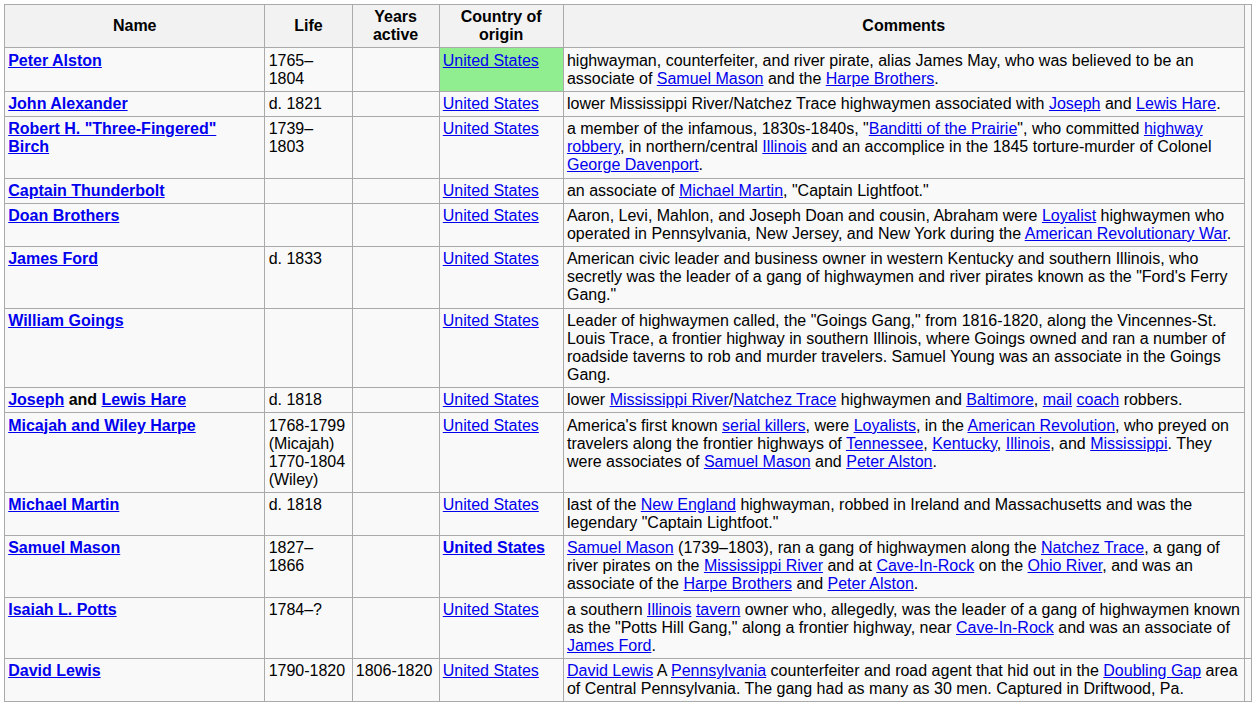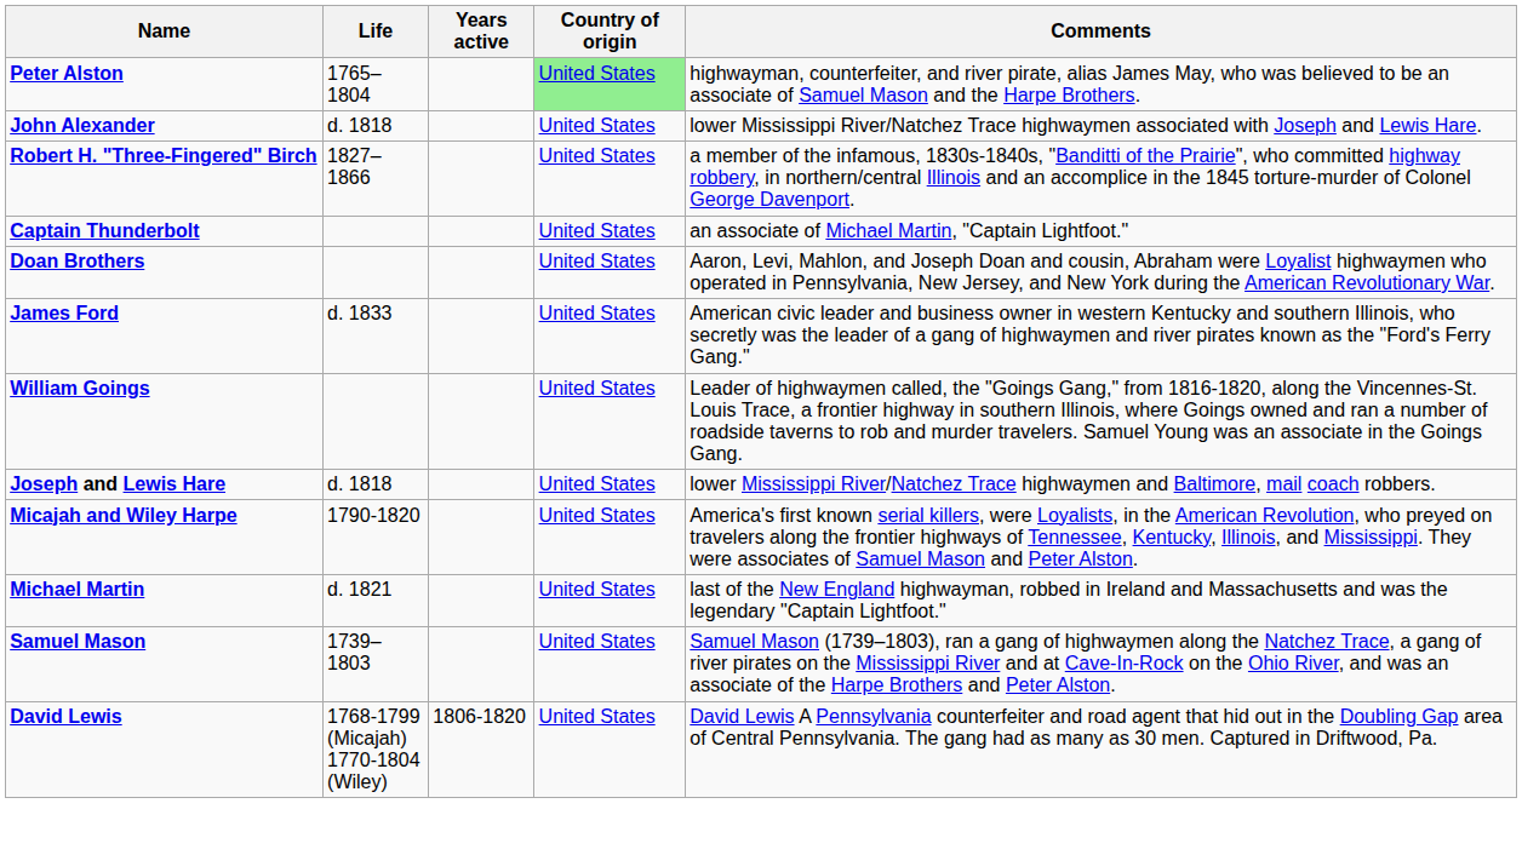 <table class="sortable wikitable">
 <tr>
 <th style="width:21%;">Name</th>
 <th style="width:7%;">Life</th>
 <th style="width:7%;">Years active</th>
 <th style="width:10%;">Country of origin</th>
 <th style="width:55%;">Comments</th>
 </tr>
 <tr valign="top">
 <td><strong><a href='#'>Peter Alston</a></strong></td>
 <td>1765–1804</td>
 <td></td>
 <td style="background: lightgreen;"><a href='#'>United States</a></td>
 <td>highwayman, counterfeiter, and river pirate, alias James May, who was believed to be an associate of <a href='#'>Samuel Mason</a> and the <a href='#'>Harpe Brothers</a>.</td>
 </tr>
 <tr valign="top">
 <td><strong><a href='#'>John Alexander</a></strong></td>
-<td>d. 1821</td>
+<td>d. 1818</td>
 <td></td>
 <td><a href='#'>United States</a></td>
 <td>lower Mississippi River/Natchez Trace highwaymen associated with <a href='#'>Joseph</a> and <a href='#'>Lewis Hare</a>.</td>
 </tr>
 <tr valign="top">
 <td><strong><a href='#'>Robert H. "Three-Fingered" Birch</a></strong></td>
-<td>1739–1803</td>
+<td>1827–1866</td>
 <td></td>
 <td><a href='#'>United States</a></td>
 <td>a member of the infamous, 1830s-1840s, "<a href='#'>Banditti of the Prairie</a>", who committed <a href='#'>highway robbery</a>, in northern/central <a href='#'>Illinois</a> and an accomplice in the 1845 torture-murder of Colonel <a href='#'>George Davenport</a>.</td>
 </tr>
 <tr valign="top">
 <td><strong><a href='#'>Captain Thunderbolt</a></strong></td>
 <td></td>
 <td></td>
 <td><a href='#'>United States</a></td>
 <td>an associate of <a href='#'>Michael Martin</a>, "Captain Lightfoot."</td>
 </tr>
 <tr valign="top">
 <td><strong><a href='#'>Doan Brothers</a></strong></td>
 <td></td>
 <td></td>
 <td><a href='#'>United States</a></td>
 <td>Aaron, Levi, Mahlon, and Joseph Doan and cousin, Abraham were <a href='#'>Loyalist</a> highwaymen who operated in Pennsylvania, New Jersey, and New York during the <a href='#'>American Revolutionary War</a>.</td>
 </tr>
 <tr valign="top">
 <td><strong><a href='#'>James Ford</a></strong></td>
 <td>d. 1833</td>
 <td></td>
 <td><a href='#'>United States</a></td>
 <td>American civic leader and business owner in western Kentucky and southern Illinois, who secretly was the leader of a gang of highwaymen and river pirates known as the "Ford's Ferry Gang."</td>
 </tr>
 <tr valign="top">
 <td><strong><a href='#'>William Goings</a></strong></td>
 <td></td>
 <td></td>
 <td><a href='#'>United States</a></td>
 <td>Leader of highwaymen called, the "Goings Gang," from 1816-1820, along the Vincennes-St. Louis Trace, a frontier highway in southern Illinois, where Goings owned and ran a number of roadside taverns to rob and murder travelers. Samuel Young was an associate in the Goings Gang.</td>
 </tr>
 <tr valign="top">
 <td><strong><a href='#'>Joseph</a> and <a href='#'>Lewis Hare</a></strong></td>
 <td>d. 1818</td>
 <td></td>
 <td><a href='#'>United States</a></td>
 <td>lower <a href='#'>Mississippi River</a>/<a href='#'>Natchez Trace</a> highwaymen and <a href='#'>Baltimore</a>, <a href='#'>mail</a> <a href='#'>coach</a> robbers.</td>
 </tr>
 <tr valign="top">
 <td><strong><a href='#'>Micajah and Wiley Harpe</a></strong></td>
-<td>1768-1799 (Micajah)<br>1770-1804 (Wiley)</td>
+<td>1790-1820</td>
 <td></td>
 <td><a href='#'>United States</a></td>
 <td>America's first known <a href='#'>serial killers</a>, were <a href='#'>Loyalists</a>, in the <a href='#'>American Revolution</a>, who preyed on travelers along the frontier highways of <a href='#'>Tennessee</a>, <a href='#'>Kentucky</a>, <a href='#'>Illinois</a>, and <a href='#'>Mississippi</a>.  They were associates of <a href='#'>Samuel Mason</a> and <a href='#'>Peter Alston</a>.</td>
 </tr>
 <tr valign="top">
 <td><strong><a href='#'>Michael Martin</a></strong></td>
-<td>d. 1818</td>
+<td>d. 1821</td>
 <td></td>
 <td><a href='#'>United States</a></td>
 <td>last of the <a href='#'>New England</a> highwayman, robbed in Ireland and Massachusetts and was the legendary "Captain Lightfoot."</td>
 </tr>
 <tr valign="top">
 <td><strong><a href='#'>Samuel Mason</a></strong></td>
-<td>1827–1866</td>
+<td>1739–1803</td>
 <td></td>
-<td><strong><a href='#'>United States</a></strong></td>
+<td><a href='#'>United States</a></td>
 <td><a href='#'>Samuel Mason</a> (1739–1803), ran a gang of highwaymen along the <a href='#'>Natchez Trace</a>, a gang of river pirates on the <a href='#'>Mississippi River</a> and at <a href='#'>Cave-In-Rock</a> on the <a href='#'>Ohio River</a>, and was an associate of the <a href='#'>Harpe Brothers</a> and <a href='#'>Peter Alston</a>.</td>
 </tr>
 <tr valign="top">
-<td><strong><a href='#'>Isaiah L. Potts</a></strong></td>
-<td>1784–?</td>
-<td></td>
-<td><a href='#'>United States</a></td>
-<td>a southern <a href='#'>Illinois</a> <a href='#'>tavern</a> owner who, allegedly, was the leader of a gang of highwaymen known as the "Potts Hill Gang," along a frontier highway, near <a href='#'>Cave-In-Rock</a> and was an associate of <a href='#'>James Ford</a>.</td>
-<td></td>
-</tr>
-<tr valign="top">
 <td><strong><a href='#'>David Lewis</a></strong></td>
-<td>1790-1820</td>
+<td>1768-1799 (Micajah)<br>1770-1804 (Wiley)</td>
 <td>1806-1820</td>
 <td><a href='#'>United States</a></td>
 <td><a href='#'>David Lewis</a> A <a href='#'>Pennsylvania</a> counterfeiter and road agent that hid out in the <a href='#'>Doubling Gap</a> area of Central Pennsylvania. The gang had as many as 30 men. Captured in Driftwood, Pa.</td>
 </tr>
 </table>
